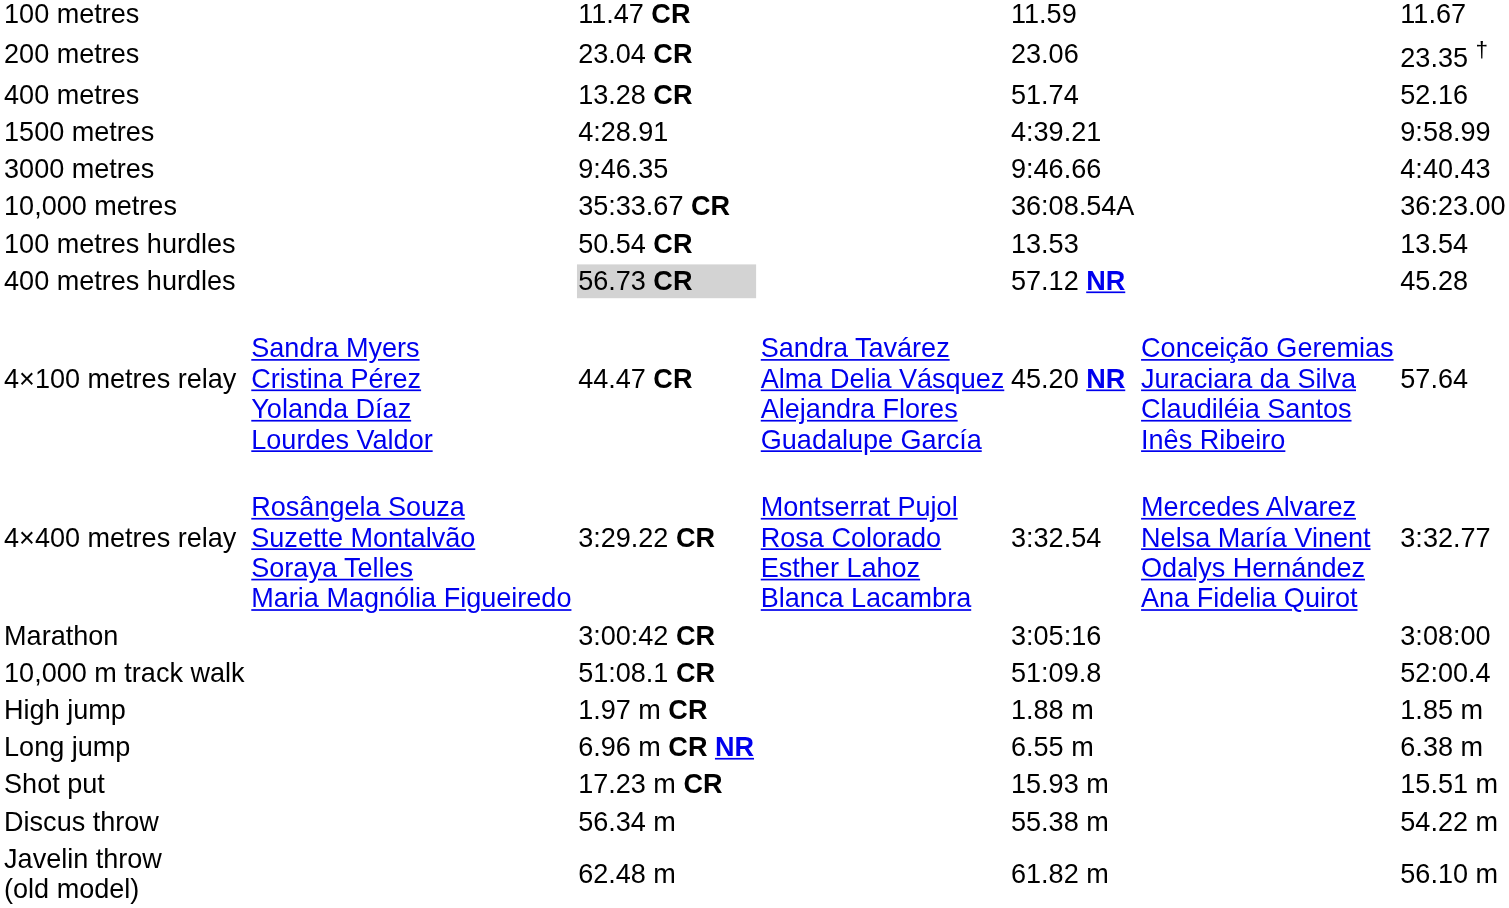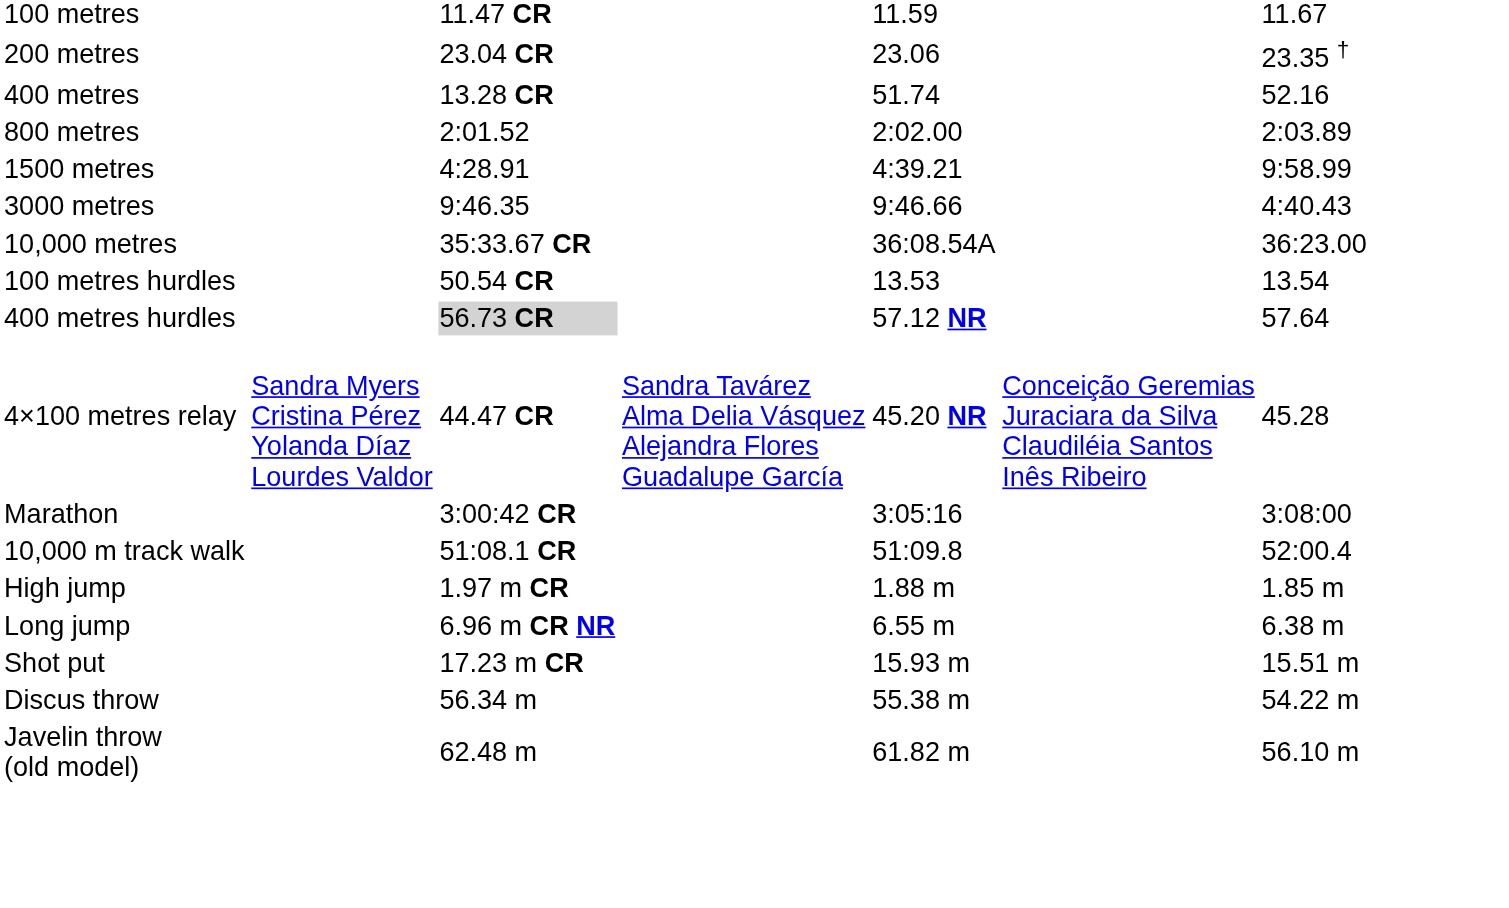 <table>
 <tr>
 <td>100 metres</td>
 <td></td>
 <td>11.47 <strong>CR</strong></td>
 <td></td>
 <td>11.59</td>
 <td></td>
 <td>11.67</td>
 </tr>
 <tr>
 <td>200 metres</td>
 <td></td>
 <td>23.04 <strong>CR</strong></td>
 <td></td>
 <td>23.06</td>
 <td></td>
 <td>23.35 <sup>†</sup></td>
 </tr>
 <tr>
 <td>400 metres</td>
 <td></td>
 <td>13.28 <strong>CR</strong></td>
 <td></td>
 <td>51.74</td>
 <td></td>
 <td>52.16</td>
+</tr>
+<tr>
+<td>800 metres</td>
+<td></td>
+<td>2:01.52</td>
+<td></td>
+<td>2:02.00</td>
+<td></td>
+<td>2:03.89</td>
 </tr>
 <tr>
 <td>1500 metres</td>
 <td></td>
 <td>4:28.91</td>
 <td></td>
 <td>4:39.21</td>
 <td></td>
 <td>9:58.99</td>
 </tr>
 <tr>
 <td>3000 metres</td>
 <td></td>
 <td>9:46.35</td>
 <td></td>
 <td>9:46.66</td>
 <td></td>
 <td>4:40.43</td>
 </tr>
 <tr>
 <td>10,000 metres</td>
 <td></td>
 <td>35:33.67 <strong>CR</strong></td>
 <td></td>
 <td>36:08.54A</td>
 <td></td>
 <td>36:23.00</td>
 </tr>
 <tr>
 <td>100 metres hurdles</td>
 <td></td>
 <td>50.54 <strong>CR</strong></td>
 <td></td>
 <td>13.53</td>
 <td></td>
 <td>13.54</td>
 </tr>
 <tr>
 <td>400 metres hurdles</td>
 <td></td>
 <td style="background: lightgrey;">56.73 <strong>CR</strong></td>
 <td></td>
 <td>57.12 <strong><a href='#'>NR</a></strong></td>
 <td></td>
-<td>45.28</td>
+<td>57.64</td>
 </tr>
 <tr>
 <td>4×100 metres relay</td>
 <td><br><a href='#'>Sandra Myers</a><br><a href='#'>Cristina Pérez</a><br><a href='#'>Yolanda Díaz</a><br><a href='#'>Lourdes Valdor</a></td>
 <td>44.47 <strong>CR</strong></td>
 <td><br><a href='#'>Sandra Tavárez</a><br><a href='#'>Alma Delia Vásquez</a><br><a href='#'>Alejandra Flores</a><br><a href='#'>Guadalupe García</a></td>
 <td>45.20 <strong><a href='#'>NR</a></strong></td>
 <td><br><a href='#'>Conceição Geremias</a><br><a href='#'>Juraciara da Silva</a><br><a href='#'>Claudiléia Santos</a><br><a href='#'>Inês Ribeiro</a></td>
-<td>57.64</td>
-</tr>
-<tr>
-<td>4×400 metres relay</td>
-<td><br><a href='#'>Rosângela Souza</a><br><a href='#'>Suzette Montalvão</a><br><a href='#'>Soraya Telles</a><br><a href='#'>Maria Magnólia Figueiredo</a></td>
-<td>3:29.22 <strong>CR</strong></td>
-<td><br><a href='#'>Montserrat Pujol</a><br><a href='#'>Rosa Colorado</a><br><a href='#'>Esther Lahoz</a><br><a href='#'>Blanca Lacambra</a></td>
-<td>3:32.54</td>
-<td><br><a href='#'>Mercedes Alvarez</a><br><a href='#'>Nelsa María Vinent</a><br><a href='#'>Odalys Hernández</a><br><a href='#'>Ana Fidelia Quirot</a></td>
-<td>3:32.77</td>
+<td>45.28</td>
 </tr>
 <tr>
 <td>Marathon</td>
 <td></td>
 <td>3:00:42 <strong>CR</strong></td>
 <td></td>
 <td>3:05:16</td>
 <td></td>
 <td>3:08:00</td>
 </tr>
 <tr>
 <td>10,000 m track walk</td>
 <td></td>
 <td>51:08.1 <strong>CR</strong></td>
 <td></td>
 <td>51:09.8</td>
 <td></td>
 <td>52:00.4</td>
 </tr>
 <tr>
 <td>High jump</td>
 <td></td>
 <td>1.97 m <strong>CR</strong></td>
 <td></td>
 <td>1.88 m</td>
 <td></td>
 <td>1.85 m</td>
 </tr>
 <tr>
 <td>Long jump</td>
 <td></td>
 <td>6.96 m <strong>CR <a href='#'>NR</a></strong></td>
 <td></td>
 <td>6.55 m</td>
 <td></td>
 <td>6.38 m</td>
 </tr>
 <tr>
 <td>Shot put</td>
 <td></td>
 <td>17.23 m <strong>CR</strong></td>
 <td></td>
 <td>15.93 m</td>
 <td></td>
 <td>15.51 m</td>
 </tr>
 <tr>
 <td>Discus throw</td>
 <td></td>
 <td>56.34 m</td>
 <td></td>
 <td>55.38 m</td>
 <td></td>
 <td>54.22 m</td>
 </tr>
 <tr>
 <td>Javelin throw<br>(old model)</td>
 <td></td>
 <td>62.48 m</td>
 <td></td>
 <td>61.82 m</td>
 <td></td>
 <td>56.10 m</td>
 </tr>
 </table>
